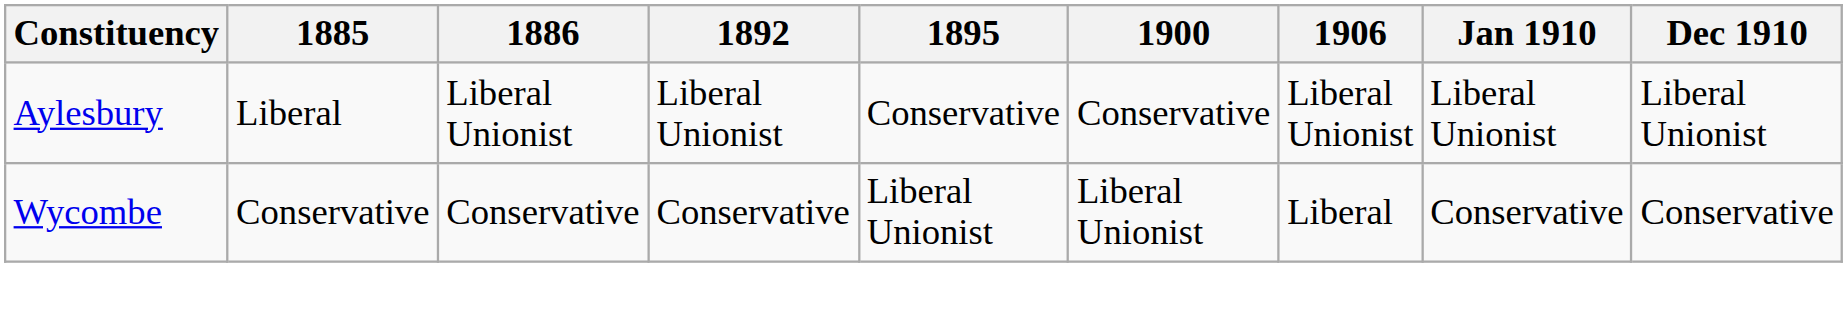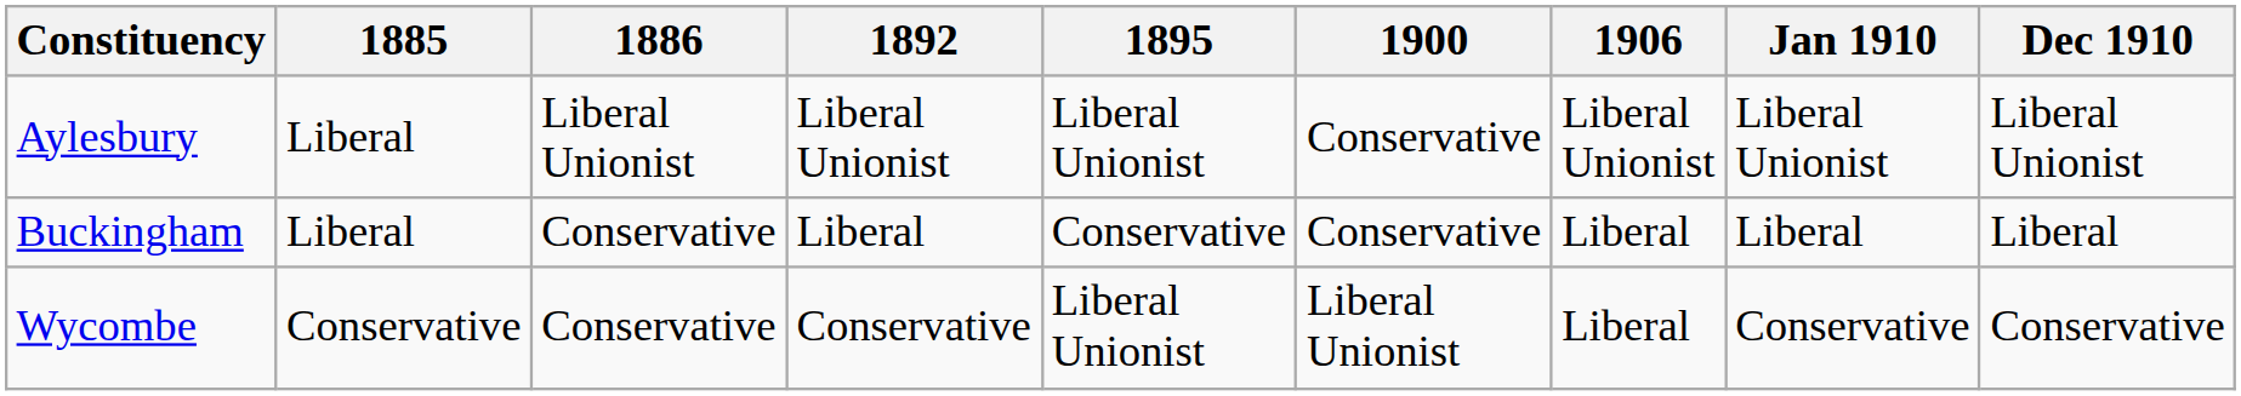 <table class="wikitable">
 <tr>
 <th>Constituency</th>
 <th>1885</th>
 <th>1886</th>
 <th>1892</th>
 <th>1895</th>
 <th>1900</th>
 <th>1906</th>
 <th>Jan 1910</th>
 <th>Dec 1910</th>
 </tr>
 <tr>
 <td><a href='#'>Aylesbury</a></td>
 <td bgcolor=>Liberal</td>
 <td bgcolor=>Liberal Unionist</td>
 <td bgcolor=>Liberal Unionist</td>
-<td bgcolor=>Conservative</td>
+<td bgcolor=>Liberal Unionist</td>
 <td bgcolor=>Conservative</td>
 <td bgcolor=>Liberal Unionist</td>
 <td bgcolor=>Liberal Unionist</td>
 <td bgcolor=>Liberal Unionist</td>
+</tr>
+<tr>
+<td><a href='#'>Buckingham</a></td>
+<td bgcolor=>Liberal</td>
+<td bgcolor=>Conservative</td>
+<td bgcolor=>Liberal</td>
+<td bgcolor=>Conservative</td>
+<td bgcolor=>Conservative</td>
+<td bgcolor=>Liberal</td>
+<td bgcolor=>Liberal</td>
+<td bgcolor=>Liberal</td>
 </tr>
 <tr>
 <td><a href='#'>Wycombe</a></td>
 <td bgcolor=>Conservative</td>
 <td bgcolor=>Conservative</td>
 <td bgcolor=>Conservative</td>
 <td bgcolor=>Liberal Unionist</td>
 <td bgcolor=>Liberal Unionist</td>
 <td bgcolor=>Liberal</td>
 <td bgcolor=>Conservative</td>
 <td bgcolor=>Conservative</td>
 </tr>
 </table>
